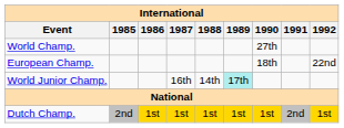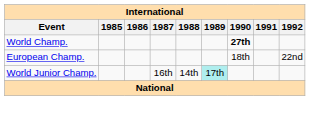 <table class="wikitable" style="text-align:center">
 <tr>
 <th style="background-color: #ffdead; " colspan=9 align=center>International</th>
 </tr>
 <tr>
 <th>Event</th>
 <th>1985</th>
 <th>1986</th>
 <th>1987</th>
 <th>1988</th>
 <th>1989</th>
 <th>1990</th>
 <th>1991</th>
 <th>1992</th>
 </tr>
 <tr>
 <td align=left><a href='#'>World Champ.</a></td>
 <td></td>
 <td></td>
 <td></td>
 <td></td>
 <td></td>
-<td>27th</td>
+<td><strong>27th</strong></td>
 <td></td>
 <td></td>
 </tr>
 <tr>
 <td align=left><a href='#'>European Champ.</a></td>
 <td></td>
 <td></td>
 <td></td>
 <td></td>
 <td></td>
 <td>18th</td>
 <td></td>
 <td>22nd</td>
 </tr>
 <tr>
 <td align=left><a href='#'>World Junior Champ.</a></td>
 <td></td>
 <td></td>
 <td>16th</td>
 <td>14th</td>
 <td style="background: paleturquoise;">17th</td>
 <td></td>
 <td></td>
 <td></td>
 </tr>
 <tr>
 <th style="background-color: #ffdead; " colspan=9 align=center>National</th>
 </tr>
-<tr>
-<td align=left><a href='#'>Dutch Champ.</a></td>
-<td bgcolor=silver>2nd</td>
-<td bgcolor=gold>1st</td>
-<td bgcolor=gold>1st</td>
-<td bgcolor=gold>1st</td>
-<td bgcolor=gold>1st</td>
-<td bgcolor=gold>1st</td>
-<td bgcolor=silver>2nd</td>
-<td bgcolor=gold>1st</td>
-</tr>
 </table>
